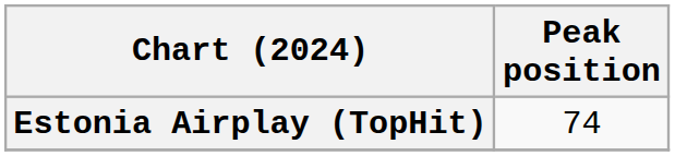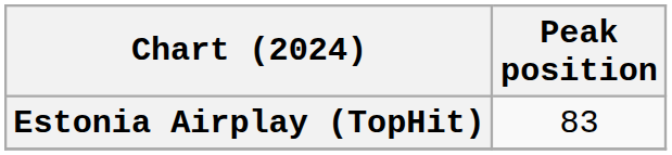 <table class="wikitable plainrowheaders" style="text-align:center">
 <tr>
 <th scope="col">Chart (2024)</th>
 <th scope="col">Peak<br>position</th>
 </tr>
 <tr>
 <th scope="row">Estonia Airplay (TopHit)</th>
-<td>74</td>
+<td>83</td>
 </tr>
 <tr>
 </tr>
 </table>
